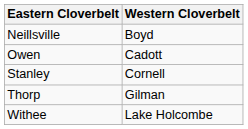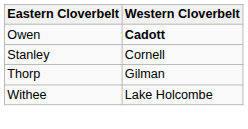 <table class="wikitable">
 <tr>
 <th>Eastern Cloverbelt</th>
 <th>Western Cloverbelt</th>
 </tr>
 <tr>
-<td>Neillsville</td>
-<td>Boyd</td>
-</tr>
-<tr>
 <td>Owen</td>
-<td>Cadott</td>
+<td><strong>Cadott</strong></td>
 </tr>
 <tr>
 <td>Stanley</td>
 <td>Cornell</td>
 </tr>
 <tr>
 <td>Thorp</td>
 <td>Gilman</td>
 </tr>
 <tr>
 <td>Withee</td>
 <td>Lake Holcombe</td>
 </tr>
 </table>
